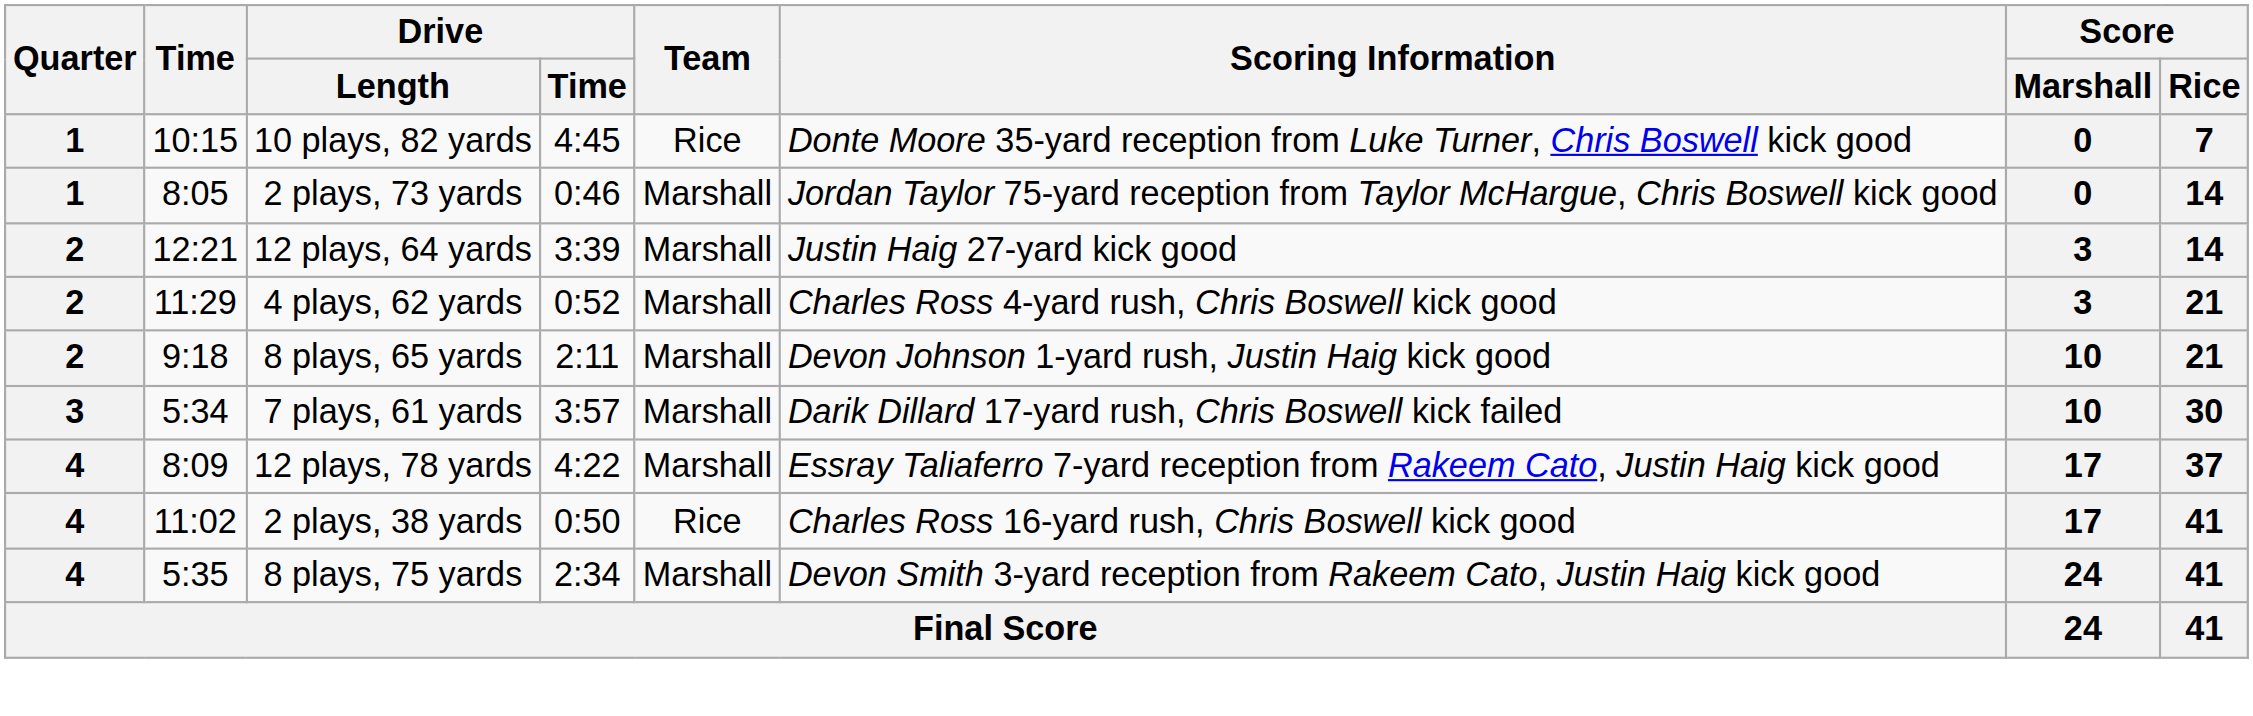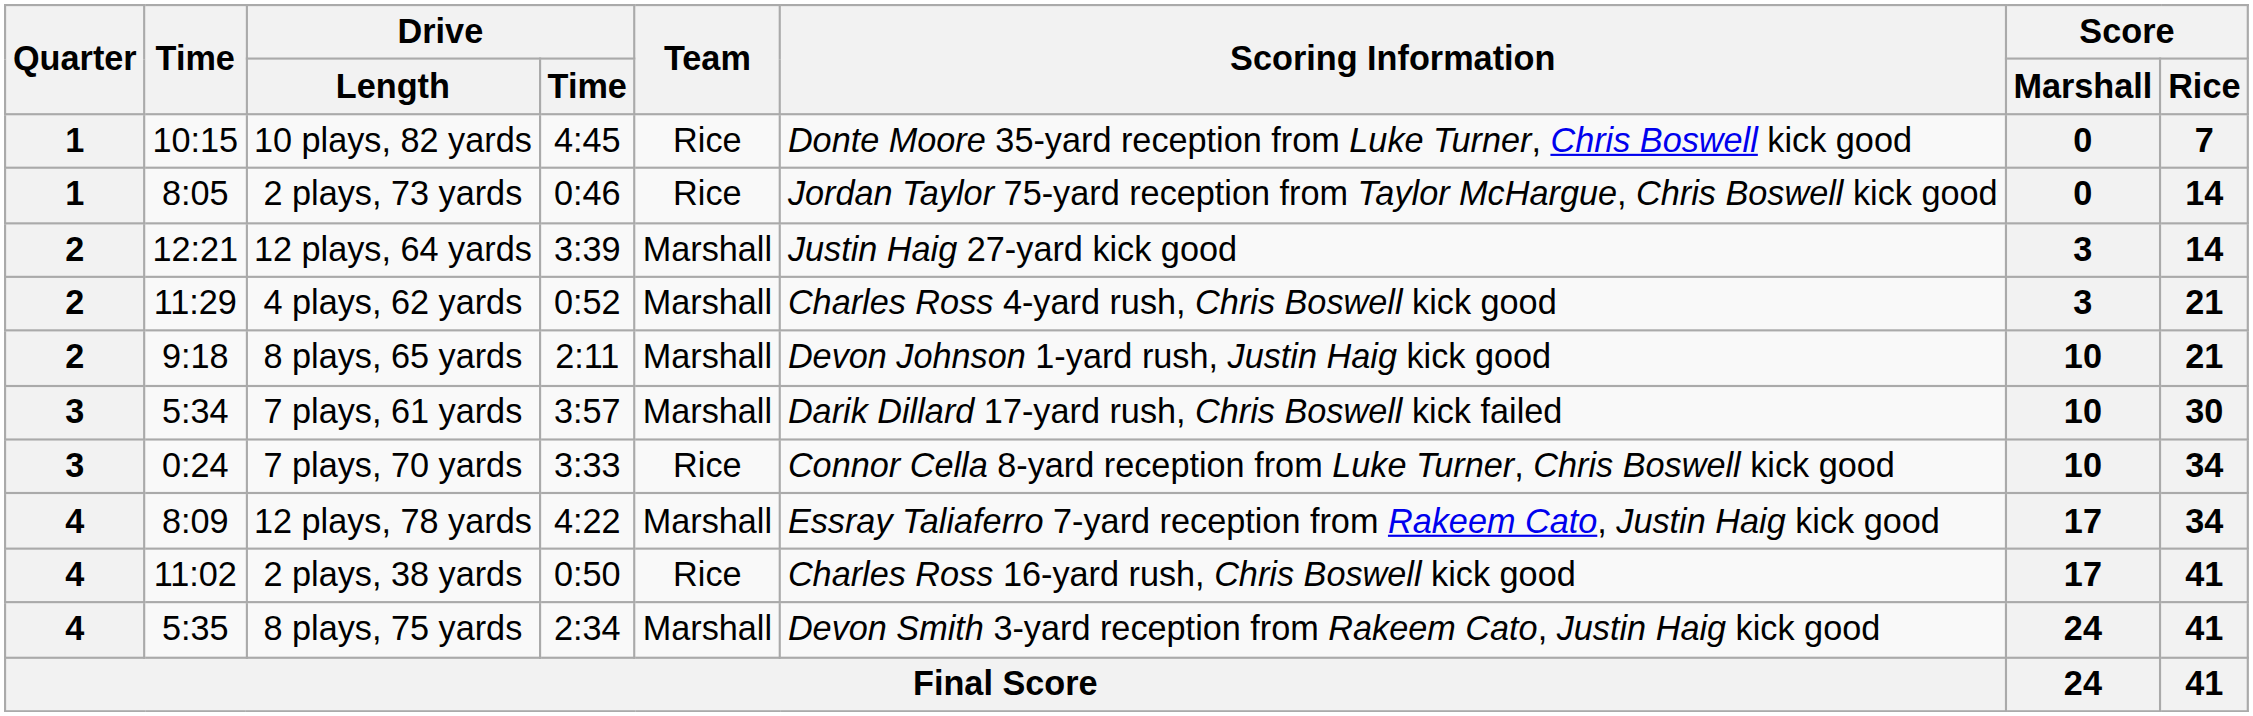 <table class=wikitable style="text-align:center;">
 <tr>
 <th rowspan=2>Quarter</th>
 <th rowspan=2>Time</th>
 <th colspan=2>Drive</th>
 <th rowspan=2>Team</th>
 <th rowspan=2>Scoring Information</th>
 <th colspan=2>Score</th>
 </tr>
 <tr>
 <th>Length</th>
 <th>Time</th>
 <th>Marshall</th>
 <th>Rice</th>
 </tr>
 <tr>
 <th rowspan=1>1</th>
 <td>10:15</td>
 <td>10 plays, 82 yards</td>
 <td>4:45</td>
 <td>Rice</td>
 <td align=left><em>Donte Moore</em> 35-yard reception from <em>Luke Turner</em>, <em><a href='#'>Chris Boswell</a></em> kick good</td>
 <th>0</th>
 <th>7</th>
 </tr>
 <tr>
 <th rowspan=1>1</th>
 <td>8:05</td>
 <td>2 plays, 73 yards</td>
 <td>0:46</td>
-<td>Marshall</td>
+<td>Rice</td>
 <td align=left><em>Jordan Taylor</em> 75-yard reception from <em>Taylor McHargue</em>, <em>Chris Boswell</em> kick good</td>
 <th>0</th>
 <th>14</th>
 </tr>
 <tr>
 <th rowspan=1>2</th>
 <td>12:21</td>
 <td>12 plays, 64 yards</td>
 <td>3:39</td>
 <td>Marshall</td>
 <td align=left><em>Justin Haig</em> 27-yard kick good</td>
 <th>3</th>
 <th>14</th>
 </tr>
 <tr>
 <th rowspan=1>2</th>
 <td>11:29</td>
 <td>4 plays, 62 yards</td>
 <td>0:52</td>
 <td>Marshall</td>
 <td align=left><em>Charles Ross</em> 4-yard rush, <em>Chris Boswell</em> kick good</td>
 <th>3</th>
 <th>21</th>
 </tr>
 <tr>
 <th rowspan=1>2</th>
 <td>9:18</td>
 <td>8 plays, 65 yards</td>
 <td>2:11</td>
 <td>Marshall</td>
 <td align=left><em>Devon Johnson</em> 1-yard rush, <em>Justin Haig</em> kick good</td>
 <th>10</th>
 <th>21</th>
 </tr>
 <tr>
 <th rowspan=1>3</th>
 <td>5:34</td>
 <td>7 plays, 61 yards</td>
 <td>3:57</td>
 <td>Marshall</td>
 <td align=left><em>Darik Dillard</em> 17-yard rush, <em>Chris Boswell</em> kick failed</td>
 <th>10</th>
 <th>30</th>
 </tr>
 <tr>
+<th rowspan=1>3</th>
+<td>0:24</td>
+<td>7 plays, 70 yards</td>
+<td>3:33</td>
+<td>Rice</td>
+<td align=left><em>Connor Cella</em> 8-yard reception from <em>Luke Turner</em>, <em>Chris Boswell</em> kick good</td>
+<th>10</th>
+<th>34</th>
+</tr>
+<tr>
 <th rowspan=1>4</th>
 <td>8:09</td>
 <td>12 plays, 78 yards</td>
 <td>4:22</td>
 <td>Marshall</td>
 <td align=left><em>Essray Taliaferro</em> 7-yard reception from <em><a href='#'>Rakeem Cato</a></em>, <em>Justin Haig</em> kick good</td>
 <th>17</th>
-<th>37</th>
+<th>34</th>
 </tr>
 <tr>
 <th rowspan=1>4</th>
 <td>11:02</td>
 <td>2 plays, 38 yards</td>
 <td>0:50</td>
 <td>Rice</td>
 <td align=left><em>Charles Ross</em> 16-yard rush, <em>Chris Boswell</em> kick good</td>
 <th>17</th>
 <th>41</th>
 </tr>
 <tr>
 <th rowspan=1>4</th>
 <td>5:35</td>
 <td>8 plays, 75 yards</td>
 <td>2:34</td>
 <td>Marshall</td>
 <td align=left><em>Devon Smith</em> 3-yard reception from <em>Rakeem Cato</em>, <em>Justin Haig</em> kick good</td>
 <th>24</th>
 <th>41</th>
 </tr>
 <tr>
 <th colspan=6>Final Score</th>
 <th>24</th>
 <th>41</th>
 </tr>
 </table>
